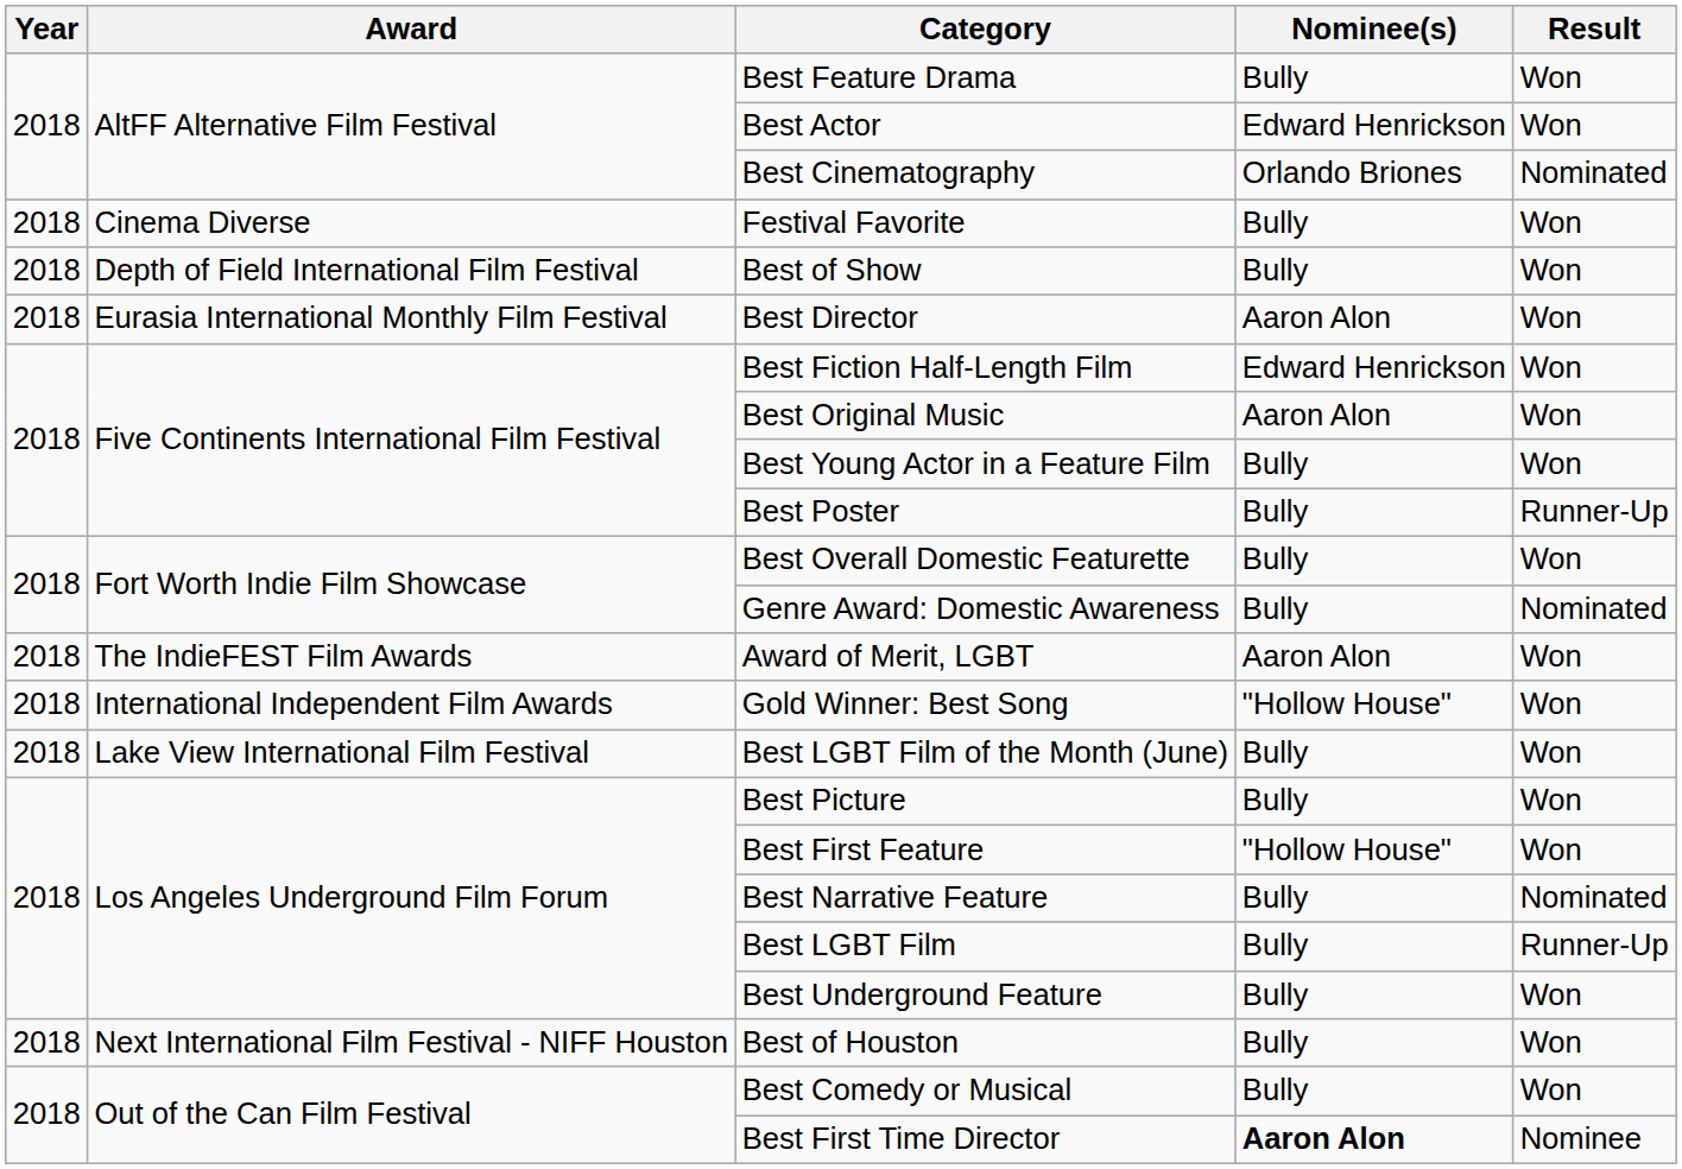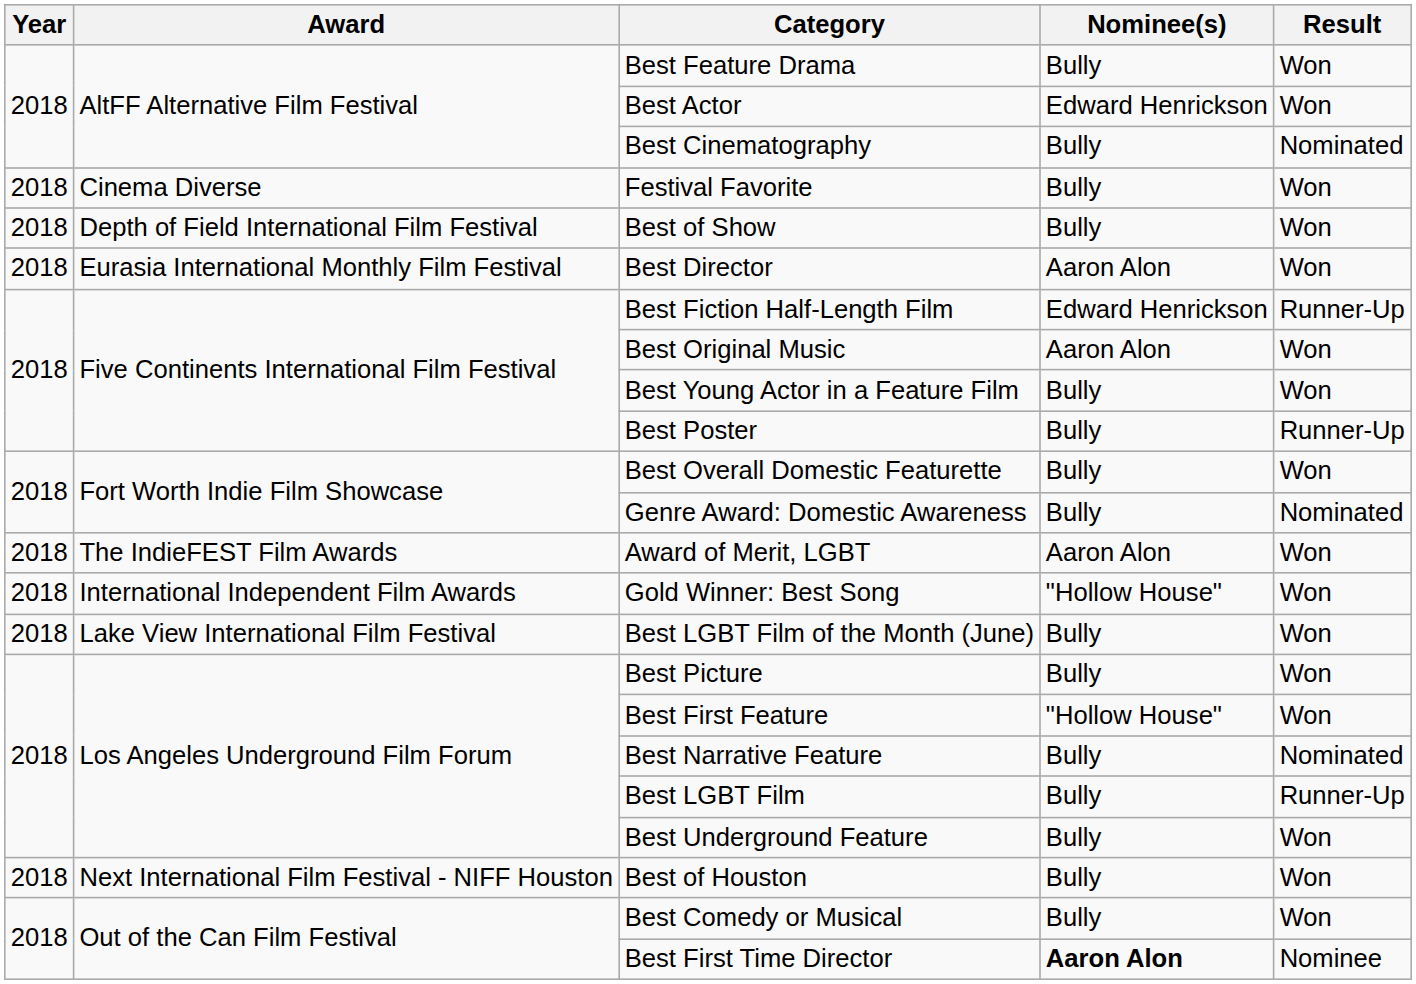 <table class="wikitable">
 <tr>
 <th>Year</th>
 <th>Award</th>
 <th>Category</th>
 <th>Nominee(s)</th>
 <th>Result</th>
 </tr>
 <tr>
 <td rowspan="3">2018</td>
 <td rowspan="3">AltFF Alternative Film Festival</td>
 <td>Best Feature Drama</td>
 <td>Bully</td>
 <td>Won</td>
 </tr>
 <tr>
 <td>Best Actor</td>
 <td>Edward Henrickson</td>
 <td>Won</td>
 </tr>
 <tr>
 <td>Best Cinematography</td>
-<td>Orlando Briones</td>
+<td>Bully</td>
 <td>Nominated</td>
 </tr>
 <tr>
 <td>2018</td>
 <td>Cinema Diverse</td>
 <td>Festival Favorite</td>
 <td>Bully</td>
 <td>Won</td>
 </tr>
 <tr>
 <td>2018</td>
 <td>Depth of Field International Film Festival</td>
 <td>Best of Show</td>
 <td>Bully</td>
 <td>Won</td>
 </tr>
 <tr>
 <td>2018</td>
 <td>Eurasia International Monthly Film Festival</td>
 <td>Best Director</td>
 <td>Aaron Alon</td>
 <td>Won</td>
 </tr>
 <tr>
 <td rowspan="4">2018</td>
 <td rowspan="4">Five Continents International Film Festival</td>
 <td>Best Fiction Half-Length Film</td>
 <td>Edward Henrickson</td>
-<td>Won</td>
+<td>Runner-Up</td>
 </tr>
 <tr>
 <td>Best Original Music</td>
 <td>Aaron Alon</td>
 <td>Won</td>
 </tr>
 <tr>
 <td>Best Young Actor in a Feature Film</td>
 <td>Bully</td>
 <td>Won</td>
 </tr>
 <tr>
 <td>Best Poster</td>
 <td>Bully</td>
 <td>Runner-Up</td>
 </tr>
 <tr>
 <td rowspan="2">2018</td>
 <td rowspan="2">Fort Worth Indie Film Showcase</td>
 <td>Best Overall Domestic Featurette</td>
 <td>Bully</td>
 <td>Won</td>
 </tr>
 <tr>
 <td>Genre Award: Domestic Awareness</td>
 <td>Bully</td>
 <td>Nominated</td>
 </tr>
 <tr>
 <td>2018</td>
 <td>The IndieFEST Film Awards</td>
 <td>Award of Merit, LGBT</td>
 <td>Aaron Alon</td>
 <td>Won</td>
 </tr>
 <tr>
 <td>2018</td>
 <td>International Independent Film Awards</td>
 <td>Gold Winner: Best Song</td>
 <td>"Hollow House"</td>
 <td>Won</td>
 </tr>
 <tr>
 <td>2018</td>
 <td>Lake View International Film Festival</td>
 <td>Best LGBT Film of the Month (June)</td>
 <td>Bully</td>
 <td>Won</td>
 </tr>
 <tr>
 <td rowspan="5">2018</td>
 <td rowspan="5">Los Angeles Underground Film Forum</td>
 <td>Best Picture</td>
 <td>Bully</td>
 <td>Won</td>
 </tr>
 <tr>
 <td>Best First Feature</td>
 <td>"Hollow House"</td>
 <td>Won</td>
 </tr>
 <tr>
 <td>Best Narrative Feature</td>
 <td>Bully</td>
 <td>Nominated</td>
 </tr>
 <tr>
 <td>Best LGBT Film</td>
 <td>Bully</td>
 <td>Runner-Up</td>
 </tr>
 <tr>
 <td>Best Underground Feature</td>
 <td>Bully</td>
 <td>Won</td>
 </tr>
 <tr>
 <td>2018</td>
 <td>Next International Film Festival - NIFF Houston</td>
 <td>Best of Houston</td>
 <td>Bully</td>
 <td>Won</td>
 </tr>
 <tr>
 <td rowspan="2">2018</td>
 <td rowspan="2">Out of the Can Film Festival</td>
 <td>Best Comedy or Musical</td>
 <td>Bully</td>
 <td>Won</td>
 </tr>
 <tr>
 <td>Best First Time Director</td>
 <td><strong>Aaron Alon</strong></td>
 <td>Nominee</td>
 </tr>
 </table>
